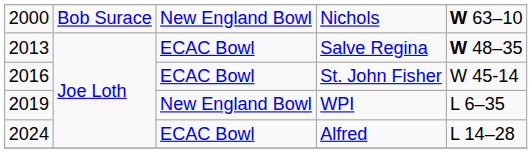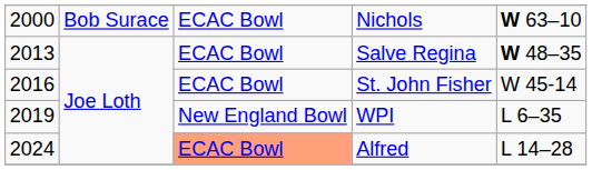 <table class="wikitable">
 <tr>
 </tr>
 <tr>
 <td>2000</td>
 <td><a href='#'>Bob Surace</a></td>
-<td><a href='#'>New England Bowl</a></td>
+<td><a href='#'>ECAC Bowl</a></td>
 <td><a href='#'>Nichols</a></td>
 <td><strong>W</strong> 63–10</td>
 </tr>
 <tr>
 <td>2013</td>
 <td rowspan=4><a href='#'>Joe Loth</a></td>
 <td><a href='#'>ECAC Bowl</a></td>
 <td><a href='#'>Salve Regina</a></td>
 <td><strong>W</strong> 48–35</td>
 </tr>
 <tr>
 <td>2016</td>
 <td><a href='#'>ECAC Bowl</a></td>
 <td><a href='#'>St. John Fisher</a></td>
 <td>W 45-14</td>
 </tr>
 <tr>
 <td>2019</td>
 <td><a href='#'>New England Bowl</a></td>
 <td><a href='#'>WPI</a></td>
 <td>L 6–35</td>
 </tr>
 <tr>
 <td>2024</td>
-<td><a href='#'>ECAC Bowl</a></td>
+<td style="background: lightsalmon;"><a href='#'>ECAC Bowl</a></td>
 <td><a href='#'>Alfred</a></td>
 <td>L 14–28</td>
 </tr>
 <tr>
 </tr>
 </table>
